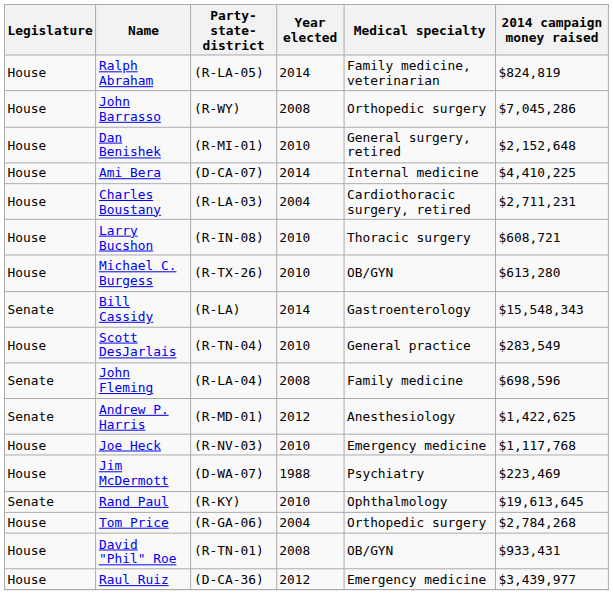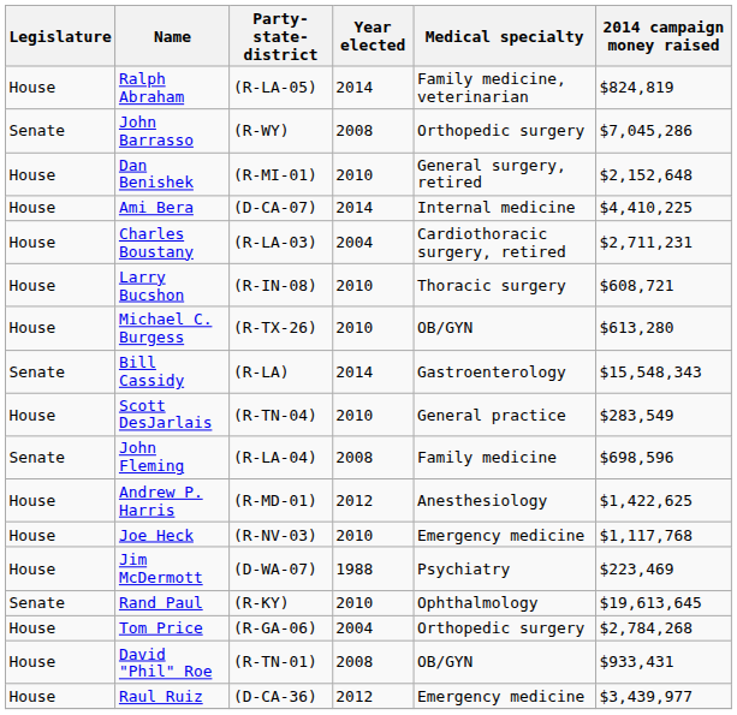 <table class="wikitable sortable">
 <tr>
 <th>Legislature</th>
 <th>Name</th>
 <th>Party-state-district</th>
 <th data-sort-type="number">Year elected</th>
 <th>Medical specialty</th>
 <th>2014 campaign money raised</th>
 </tr>
 <tr>
 <td>House</td>
 <td data-sort-value="Abraham, Ralph "><a href='#'>Ralph Abraham</a></td>
 <td>(R-LA-05)</td>
 <td>2014</td>
 <td>Family medicine, veterinarian</td>
 <td>$824,819</td>
 </tr>
 <tr>
-<td>House</td>
+<td>Senate</td>
 <td data-sort-value="Barrasso, John"><a href='#'>John Barrasso</a></td>
 <td>(R-WY)</td>
 <td>2008</td>
 <td>Orthopedic surgery</td>
 <td>$7,045,286</td>
 </tr>
 <tr>
 <td>House</td>
 <td data-sort-value="Benishek, Dan"><a href='#'>Dan Benishek</a></td>
 <td>(R-MI-01)</td>
 <td>2010</td>
 <td>General surgery, retired</td>
 <td>$2,152,648</td>
 </tr>
 <tr>
 <td>House</td>
 <td data-sort-value="Bera, Amy"><a href='#'>Ami Bera</a></td>
 <td>(D-CA-07)</td>
 <td>2014</td>
 <td>Internal medicine</td>
 <td>$4,410,225</td>
 </tr>
 <tr>
 <td>House</td>
 <td data-sort-value="Boustany, Charles"><a href='#'>Charles Boustany</a></td>
 <td>(R-LA-03)</td>
 <td>2004</td>
 <td>Cardiothoracic surgery, retired</td>
 <td>$2,711,231</td>
 </tr>
 <tr>
 <td>House</td>
 <td data-sort-value="Bucshon, Larry"><a href='#'>Larry Bucshon</a></td>
 <td>(R-IN-08)</td>
 <td>2010</td>
 <td>Thoracic surgery</td>
 <td>$608,721</td>
 </tr>
 <tr>
 <td>House</td>
 <td data-sort-value="Burgess, Michael C."><a href='#'>Michael C. Burgess</a></td>
 <td>(R-TX-26)</td>
 <td>2010</td>
 <td>OB/GYN</td>
 <td>$613,280</td>
 </tr>
 <tr>
 <td>Senate</td>
 <td data-sort-value="Cassidy, Bill"><a href='#'>Bill Cassidy</a></td>
 <td>(R-LA)</td>
 <td>2014</td>
 <td>Gastroenterology</td>
 <td>$15,548,343</td>
 </tr>
 <tr>
 <td>House</td>
 <td data-sort-value="DesJarlais, Scott"><a href='#'>Scott DesJarlais</a></td>
 <td>(R-TN-04)</td>
 <td>2010</td>
 <td>General practice</td>
 <td>$283,549</td>
 </tr>
 <tr>
 <td>Senate</td>
 <td data-sort-value="Fleming, John"><a href='#'>John Fleming</a></td>
 <td>(R-LA-04)</td>
 <td>2008</td>
 <td>Family medicine</td>
 <td>$698,596</td>
 </tr>
 <tr>
-<td>Senate</td>
+<td>House</td>
 <td data-sort-value="Harris, Andrew P."><a href='#'>Andrew P. Harris</a></td>
 <td>(R-MD-01)</td>
 <td>2012</td>
 <td>Anesthesiology</td>
 <td>$1,422,625</td>
 </tr>
 <tr>
 <td>House</td>
 <td data-sort-value="Heck, Joe"><a href='#'>Joe Heck</a></td>
 <td>(R-NV-03)</td>
 <td>2010</td>
 <td>Emergency medicine</td>
 <td>$1,117,768</td>
 </tr>
 <tr>
 <td>House</td>
 <td data-sort-value="McDermott, Jim"><a href='#'>Jim McDermott</a></td>
 <td>(D-WA-07)</td>
 <td>1988</td>
 <td>Psychiatry</td>
 <td>$223,469</td>
 </tr>
 <tr>
 <td>Senate</td>
 <td data-sort-value="Paul, Rand"><a href='#'>Rand Paul</a></td>
 <td>(R-KY)</td>
 <td>2010</td>
 <td>Ophthalmology</td>
 <td>$19,613,645</td>
 </tr>
 <tr>
 <td>House</td>
 <td data-sort-value="Price, Tom"><a href='#'>Tom Price</a></td>
 <td>(R-GA-06)</td>
 <td>2004</td>
 <td>Orthopedic surgery</td>
 <td>$2,784,268</td>
 </tr>
 <tr>
 <td>House</td>
 <td data-sort-value="Roe, David"><a href='#'>David "Phil" Roe</a></td>
 <td>(R-TN-01)</td>
 <td>2008</td>
 <td>OB/GYN</td>
 <td>$933,431</td>
 </tr>
 <tr>
 <td>House</td>
 <td data-sort-value="Ruiz, Raul"><a href='#'>Raul Ruiz</a></td>
 <td>(D-CA-36)</td>
 <td>2012</td>
 <td>Emergency medicine</td>
 <td>$3,439,977</td>
 </tr>
 <tr>
 </tr>
 </table>
